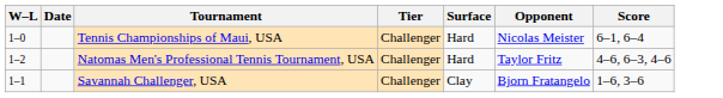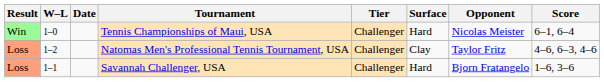 <table class="sortable wikitable">
 <tr>
+<th>Result</th>
 <th class="unsortable">W–L</th>
 <th>Date</th>
 <th>Tournament</th>
 <th>Tier</th>
 <th>Surface</th>
 <th>Opponent</th>
 <th class="unsortable">Score</th>
 </tr>
 <tr>
+<td bgcolor=98FB98>Win</td>
 <td><small>1–0</small></td>
 <td><a href='#'></a></td>
 <td style="background:moccasin;"><a href='#'>Tennis Championships of Maui</a>, USA</td>
 <td style="background:moccasin;">Challenger</td>
 <td>Hard</td>
 <td> <a href='#'>Nicolas Meister</a></td>
 <td>6–1, 6–4</td>
 </tr>
 <tr>
+<td bgcolor=FFA07A>Loss</td>
 <td><small>1–2</small></td>
 <td><a href='#'></a></td>
 <td style="background:moccasin;"><a href='#'>Natomas Men's Professional Tennis Tournament</a>, USA</td>
 <td style="background:moccasin;">Challenger</td>
-<td>Hard</td>
+<td>Clay</td>
 <td> <a href='#'>Taylor Fritz</a></td>
 <td>4–6, 6–3, 4–6</td>
 </tr>
 <tr>
+<td bgcolor=FFA07A>Loss</td>
 <td><small>1–1</small></td>
 <td><a href='#'></a></td>
 <td style="background:moccasin;"><a href='#'>Savannah Challenger</a>, USA</td>
 <td style="background:moccasin;">Challenger</td>
-<td>Clay</td>
+<td>Hard</td>
 <td> <a href='#'>Bjorn Fratangelo</a></td>
 <td>1–6, 3–6</td>
 </tr>
 </table>
